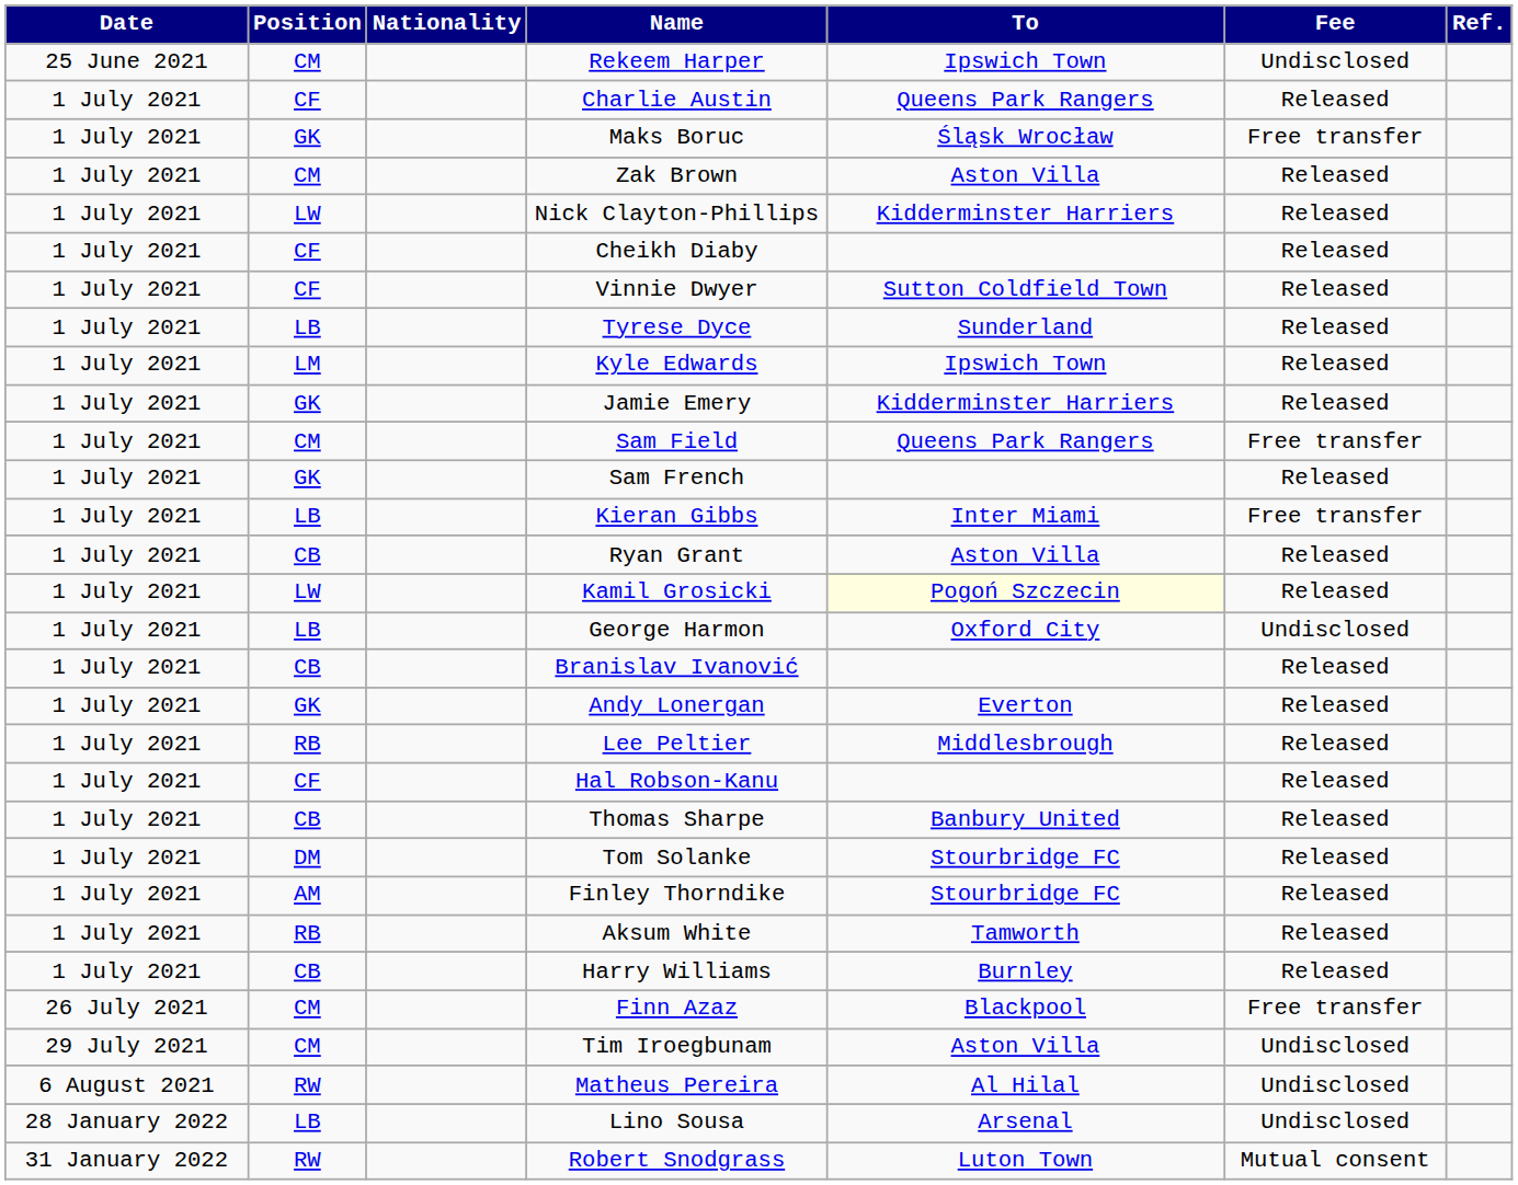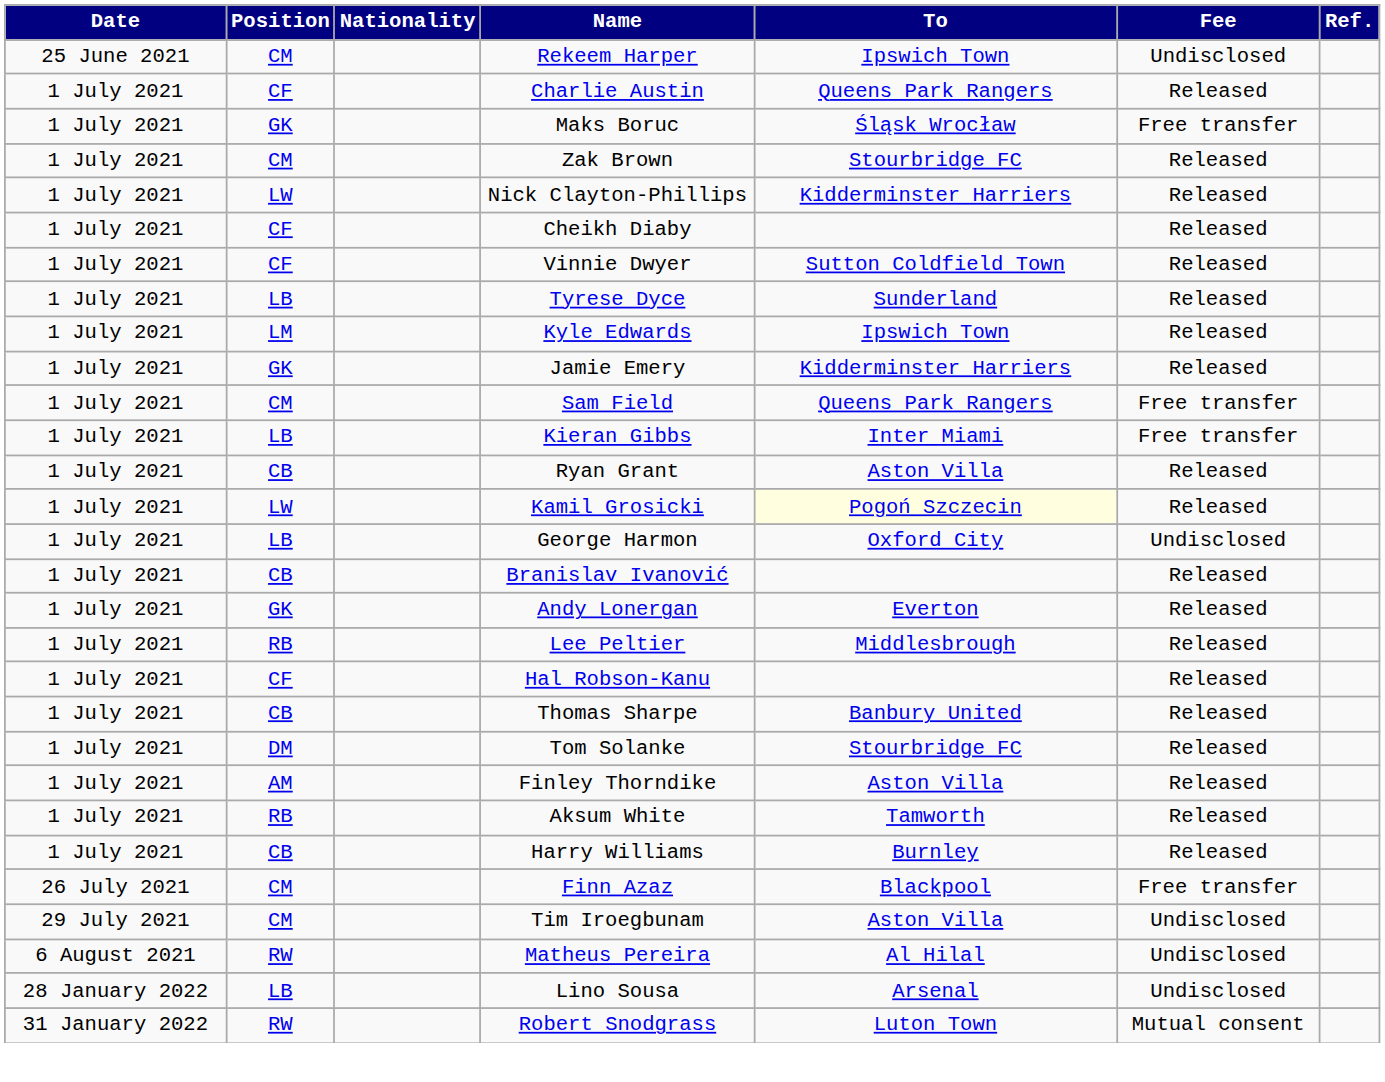 <table class="wikitable"  style="text-align:center; font-size:90%; ">
 <tr>
 <th style="background:#000080; color:white; width:120px;">Date</th>
 <th style="background:#000080; color:white; width:50px;">Position</th>
 <th style="background:#000080; color:white; width:50px;">Nationality</th>
 <th style="background:#000080; color:white; width:150px;">Name</th>
 <th style="background:#000080; color:white; width:200px;">To</th>
 <th style="background:#000080; color:white; width:110px;">Fee</th>
 <th style="background:#000080; color:white; width:25px;">Ref.</th>
 </tr>
 <tr>
 <td>25 June 2021</td>
 <td><a href='#'>CM</a></td>
 <td></td>
 <td><a href='#'>Rekeem Harper</a></td>
 <td> <a href='#'>Ipswich Town</a></td>
 <td>Undisclosed</td>
 <td></td>
 </tr>
 <tr>
 <td>1 July 2021</td>
 <td><a href='#'>CF</a></td>
 <td></td>
 <td><a href='#'>Charlie Austin</a></td>
 <td> <a href='#'>Queens Park Rangers</a></td>
 <td>Released</td>
 <td></td>
 </tr>
 <tr>
 <td>1 July 2021</td>
 <td><a href='#'>GK</a></td>
 <td></td>
 <td>Maks Boruc</td>
 <td> <a href='#'>Śląsk Wrocław</a></td>
 <td>Free transfer</td>
 <td></td>
 </tr>
 <tr>
 <td>1 July 2021</td>
 <td><a href='#'>CM</a></td>
 <td></td>
 <td>Zak Brown</td>
-<td> <a href='#'>Aston Villa</a></td>
+<td> <a href='#'>Stourbridge FC</a></td>
 <td>Released</td>
 <td></td>
 </tr>
 <tr>
 <td>1 July 2021</td>
 <td><a href='#'>LW</a></td>
 <td></td>
 <td>Nick Clayton-Phillips</td>
 <td> <a href='#'>Kidderminster Harriers</a></td>
 <td>Released</td>
 <td></td>
 </tr>
 <tr>
 <td>1 July 2021</td>
 <td><a href='#'>CF</a></td>
 <td></td>
 <td>Cheikh Diaby</td>
 <td></td>
 <td>Released</td>
 <td></td>
 </tr>
 <tr>
 <td>1 July 2021</td>
 <td><a href='#'>CF</a></td>
 <td></td>
 <td>Vinnie Dwyer</td>
 <td> <a href='#'>Sutton Coldfield Town</a></td>
 <td>Released</td>
 <td></td>
 </tr>
 <tr>
 <td>1 July 2021</td>
 <td><a href='#'>LB</a></td>
 <td></td>
 <td><a href='#'>Tyrese Dyce</a></td>
 <td> <a href='#'>Sunderland</a></td>
 <td>Released</td>
 <td></td>
 </tr>
 <tr>
 <td>1 July 2021</td>
 <td><a href='#'>LM</a></td>
 <td></td>
 <td><a href='#'>Kyle Edwards</a></td>
 <td> <a href='#'>Ipswich Town</a></td>
 <td>Released</td>
 <td></td>
 </tr>
 <tr>
 <td>1 July 2021</td>
 <td><a href='#'>GK</a></td>
 <td></td>
 <td>Jamie Emery</td>
 <td><a href='#'>Kidderminster Harriers</a></td>
 <td>Released</td>
 <td></td>
 </tr>
 <tr>
 <td>1 July 2021</td>
 <td><a href='#'>CM</a></td>
 <td></td>
 <td><a href='#'>Sam Field</a></td>
 <td> <a href='#'>Queens Park Rangers</a></td>
 <td>Free transfer</td>
-<td></td>
-</tr>
-<tr>
-<td>1 July 2021</td>
-<td><a href='#'>GK</a></td>
-<td></td>
-<td>Sam French</td>
-<td></td>
-<td>Released</td>
 <td></td>
 </tr>
 <tr>
 <td>1 July 2021</td>
 <td><a href='#'>LB</a></td>
 <td></td>
 <td><a href='#'>Kieran Gibbs</a></td>
 <td> <a href='#'>Inter Miami</a></td>
 <td>Free transfer</td>
 <td></td>
 </tr>
 <tr>
 <td>1 July 2021</td>
 <td><a href='#'>CB</a></td>
 <td></td>
 <td>Ryan Grant</td>
 <td> <a href='#'>Aston Villa</a></td>
 <td>Released</td>
 <td></td>
 </tr>
 <tr>
 <td>1 July 2021</td>
 <td><a href='#'>LW</a></td>
 <td></td>
 <td><a href='#'>Kamil Grosicki</a></td>
 <td style="background: lightyellow;"> <a href='#'>Pogoń Szczecin</a></td>
 <td>Released</td>
 <td></td>
 </tr>
 <tr>
 <td>1 July 2021</td>
 <td><a href='#'>LB</a></td>
 <td></td>
 <td>George Harmon</td>
 <td> <a href='#'>Oxford City</a></td>
 <td>Undisclosed</td>
 <td></td>
 </tr>
 <tr>
 <td>1 July 2021</td>
 <td><a href='#'>CB</a></td>
 <td></td>
 <td><a href='#'>Branislav Ivanović</a></td>
 <td></td>
 <td>Released</td>
 <td></td>
 </tr>
 <tr>
 <td>1 July 2021</td>
 <td><a href='#'>GK</a></td>
 <td></td>
 <td><a href='#'>Andy Lonergan</a></td>
 <td> <a href='#'>Everton</a></td>
 <td>Released</td>
 <td></td>
 </tr>
 <tr>
 <td>1 July 2021</td>
 <td><a href='#'>RB</a></td>
 <td></td>
 <td><a href='#'>Lee Peltier</a></td>
 <td> <a href='#'>Middlesbrough</a></td>
 <td>Released</td>
 <td></td>
 </tr>
 <tr>
 <td>1 July 2021</td>
 <td><a href='#'>CF</a></td>
 <td></td>
 <td><a href='#'>Hal Robson-Kanu</a></td>
 <td></td>
 <td>Released</td>
 <td></td>
 </tr>
 <tr>
 <td>1 July 2021</td>
 <td><a href='#'>CB</a></td>
 <td></td>
 <td>Thomas Sharpe</td>
 <td> <a href='#'>Banbury United</a></td>
 <td>Released</td>
 <td></td>
 </tr>
 <tr>
 <td>1 July 2021</td>
 <td><a href='#'>DM</a></td>
 <td></td>
 <td>Tom Solanke</td>
 <td> <a href='#'>Stourbridge FC</a></td>
 <td>Released</td>
 <td></td>
 </tr>
 <tr>
 <td>1 July 2021</td>
 <td><a href='#'>AM</a></td>
 <td></td>
 <td>Finley Thorndike</td>
-<td> <a href='#'>Stourbridge FC</a></td>
+<td> <a href='#'>Aston Villa</a></td>
 <td>Released</td>
 <td></td>
 </tr>
 <tr>
 <td>1 July 2021</td>
 <td><a href='#'>RB</a></td>
 <td></td>
 <td>Aksum White</td>
 <td> <a href='#'>Tamworth</a></td>
 <td>Released</td>
 <td></td>
 </tr>
 <tr>
 <td>1 July 2021</td>
 <td><a href='#'>CB</a></td>
 <td></td>
 <td>Harry Williams</td>
 <td> <a href='#'>Burnley</a></td>
 <td>Released</td>
 <td></td>
 </tr>
 <tr>
 <td>26 July 2021</td>
 <td><a href='#'>CM</a></td>
 <td></td>
 <td><a href='#'>Finn Azaz</a></td>
 <td> <a href='#'>Blackpool</a></td>
 <td>Free transfer</td>
 <td></td>
 </tr>
 <tr>
 <td>29 July 2021</td>
 <td><a href='#'>CM</a></td>
 <td></td>
 <td>Tim Iroegbunam</td>
 <td> <a href='#'>Aston Villa</a></td>
 <td>Undisclosed</td>
 <td></td>
 </tr>
 <tr>
 <td>6 August 2021</td>
 <td><a href='#'>RW</a></td>
 <td></td>
 <td><a href='#'>Matheus Pereira</a></td>
 <td> <a href='#'>Al Hilal</a></td>
 <td>Undisclosed</td>
 <td></td>
 </tr>
 <tr>
 <td>28 January 2022</td>
 <td><a href='#'>LB</a></td>
 <td></td>
 <td>Lino Sousa</td>
 <td> <a href='#'>Arsenal</a></td>
 <td>Undisclosed</td>
 <td></td>
 </tr>
 <tr>
 <td>31 January 2022</td>
 <td><a href='#'>RW</a></td>
 <td></td>
 <td><a href='#'>Robert Snodgrass</a></td>
 <td> <a href='#'>Luton Town</a></td>
 <td>Mutual consent</td>
 <td></td>
 </tr>
 </table>
